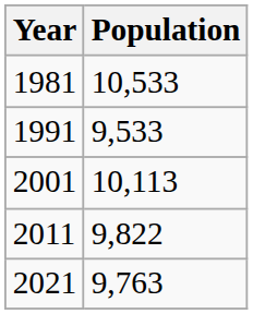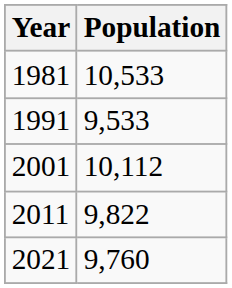 <table class=wikitable>
 <tr>
 <th>Year</th>
 <th>Population</th>
 </tr>
 <tr>
 <td>1981</td>
 <td>10,533</td>
 </tr>
 <tr>
 <td>1991</td>
 <td>9,533</td>
 </tr>
 <tr>
 <td>2001</td>
-<td>10,113</td>
+<td>10,112</td>
 </tr>
 <tr>
 <td>2011</td>
 <td>9,822</td>
 </tr>
 <tr>
 <td>2021</td>
-<td>9,763</td>
+<td>9,760</td>
 </tr>
 </table>
